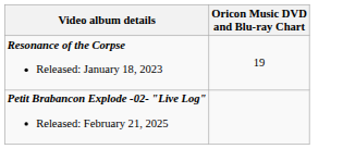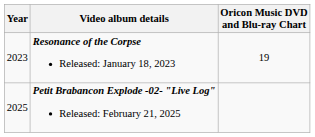 <table class="wikitable">
 <tr>
+<th>Year</th>
 <th>Video album details</th>
 <th>Oricon Music DVD<br>and Blu-ray Chart</th>
 </tr>
 <tr>
+<td>2023</td>
 <td><strong><em>Resonance of the Corpse</em></strong><br><ul><li>Released: January 18, 2023</li></ul></td>
 <td align="center">19</td>
 </tr>
 <tr>
+<td>2025</td>
 <td><strong><em>Petit Brabancon Explode -02- "Live Log"</em></strong><br><ul><li>Released: February 21, 2025</li></ul></td>
 <td></td>
 </tr>
 </table>
